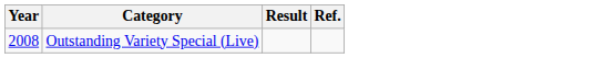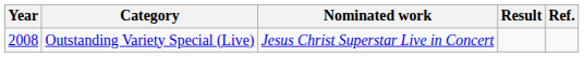 <table class="wikitable plainrowheaders" style="text-align:center;">
 <tr>
 <th>Year</th>
 <th>Category</th>
+<th>Nominated work</th>
 <th>Result</th>
 <th>Ref.</th>
 </tr>
 <tr>
 <td><a href='#'>2008</a></td>
 <td><a href='#'>Outstanding Variety Special (Live)</a></td>
+<td><em><a href='#'>Jesus Christ Superstar Live in Concert</a></em> </td>
 <td></td>
 <td></td>
 </tr>
 </table>
